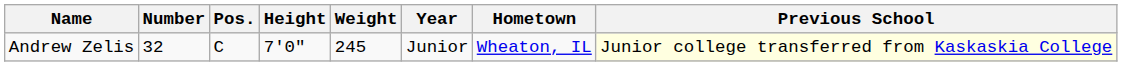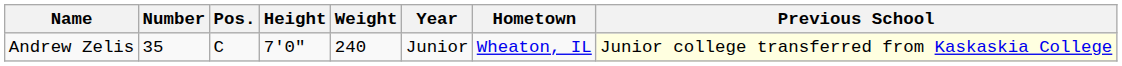 <table class="wikitable sortable" border="1">
 <tr>
 <th>Name</th>
 <th>Number</th>
 <th>Pos.</th>
 <th>Height</th>
 <th>Weight</th>
 <th>Year</th>
 <th>Hometown</th>
 <th class="unsortable">Previous School</th>
 </tr>
 <tr>
 <td>Andrew Zelis</td>
-<td>32</td>
+<td>35</td>
 <td>C</td>
 <td>7'0"</td>
-<td>245</td>
+<td>240</td>
 <td>Junior</td>
 <td><a href='#'>Wheaton, IL</a></td>
 <td style="background: lightyellow;">Junior college transferred from <a href='#'>Kaskaskia College</a></td>
 </tr>
 </table>
